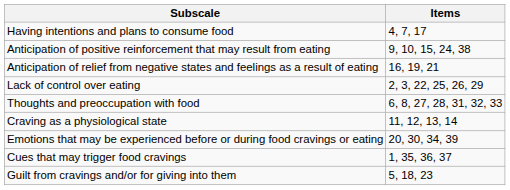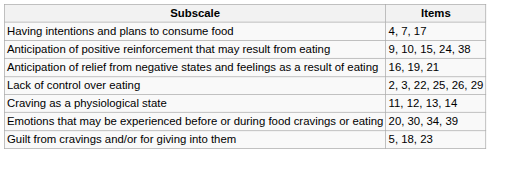 <table class="wikitable">
 <tr>
 <th>Subscale</th>
 <th>Items</th>
 </tr>
 <tr>
 <td>Having intentions and plans to consume food</td>
 <td>4, 7, 17</td>
 </tr>
 <tr>
 <td>Anticipation of positive reinforcement that may result from eating</td>
 <td>9, 10, 15, 24, 38</td>
 </tr>
 <tr>
 <td>Anticipation of relief from negative states and feelings as a result of eating</td>
 <td>16, 19, 21</td>
 </tr>
 <tr>
 <td>Lack of control over eating</td>
 <td>2, 3, 22, 25, 26, 29</td>
 </tr>
 <tr>
-<td>Thoughts and preoccupation with food</td>
-<td>6, 8, 27, 28, 31, 32, 33</td>
-</tr>
-<tr>
 <td>Craving as a physiological state</td>
 <td>11, 12, 13, 14</td>
 </tr>
 <tr>
 <td>Emotions that may be experienced before or during food cravings or eating</td>
 <td>20, 30, 34, 39</td>
 </tr>
 <tr>
-<td>Cues that may trigger food cravings</td>
-<td>1, 35, 36, 37</td>
-</tr>
-<tr>
 <td>Guilt from cravings and/or for giving into them</td>
 <td>5, 18, 23</td>
 </tr>
 </table>
